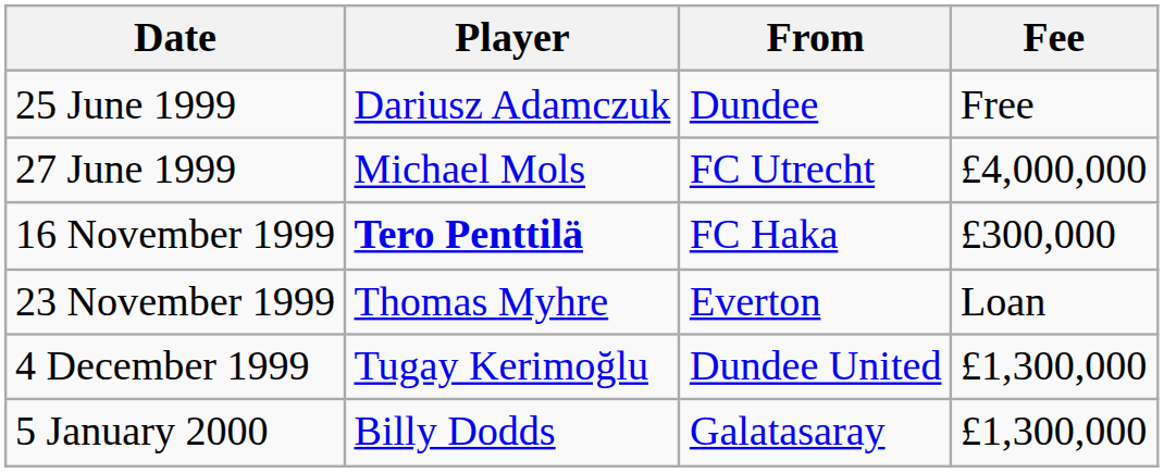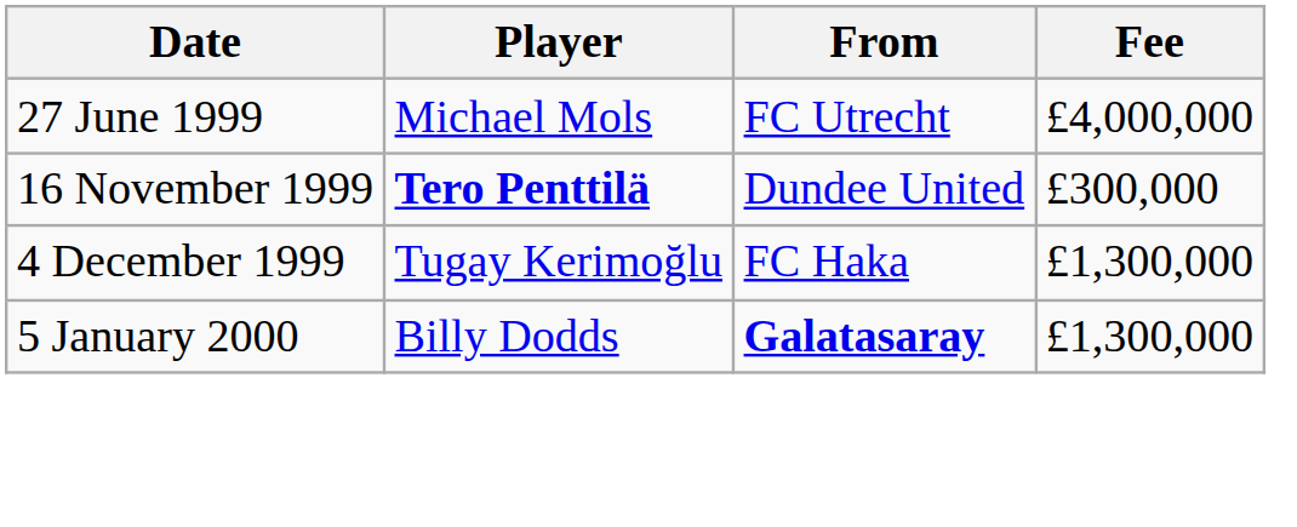 <table class="wikitable sortable">
 <tr>
 <th>Date</th>
 <th>Player</th>
 <th>From</th>
 <th>Fee</th>
-</tr>
-<tr>
-<td>25 June 1999</td>
-<td> <a href='#'>Dariusz Adamczuk</a></td>
-<td> <a href='#'>Dundee</a></td>
-<td>Free</td>
 </tr>
 <tr>
 <td>27 June 1999</td>
 <td> <a href='#'>Michael Mols</a></td>
 <td> <a href='#'>FC Utrecht</a></td>
 <td>£4,000,000</td>
 </tr>
 <tr>
 <td>16 November 1999</td>
 <td><strong> <a href='#'>Tero Penttilä</a></strong></td>
-<td> <a href='#'>FC Haka</a></td>
+<td> <a href='#'>Dundee United</a></td>
 <td>£300,000</td>
-</tr>
-<tr>
-<td>23 November 1999</td>
-<td> <a href='#'>Thomas Myhre</a></td>
-<td> <a href='#'>Everton</a></td>
-<td>Loan</td>
 </tr>
 <tr>
 <td>4 December 1999</td>
 <td> <a href='#'>Tugay Kerimoğlu</a></td>
-<td> <a href='#'>Dundee United</a></td>
+<td> <a href='#'>FC Haka</a></td>
 <td>£1,300,000</td>
 </tr>
 <tr>
 <td>5 January 2000</td>
 <td> <a href='#'>Billy Dodds</a></td>
-<td> <a href='#'>Galatasaray</a></td>
+<td><strong> <a href='#'>Galatasaray</a></strong></td>
 <td>£1,300,000</td>
 </tr>
 </table>
